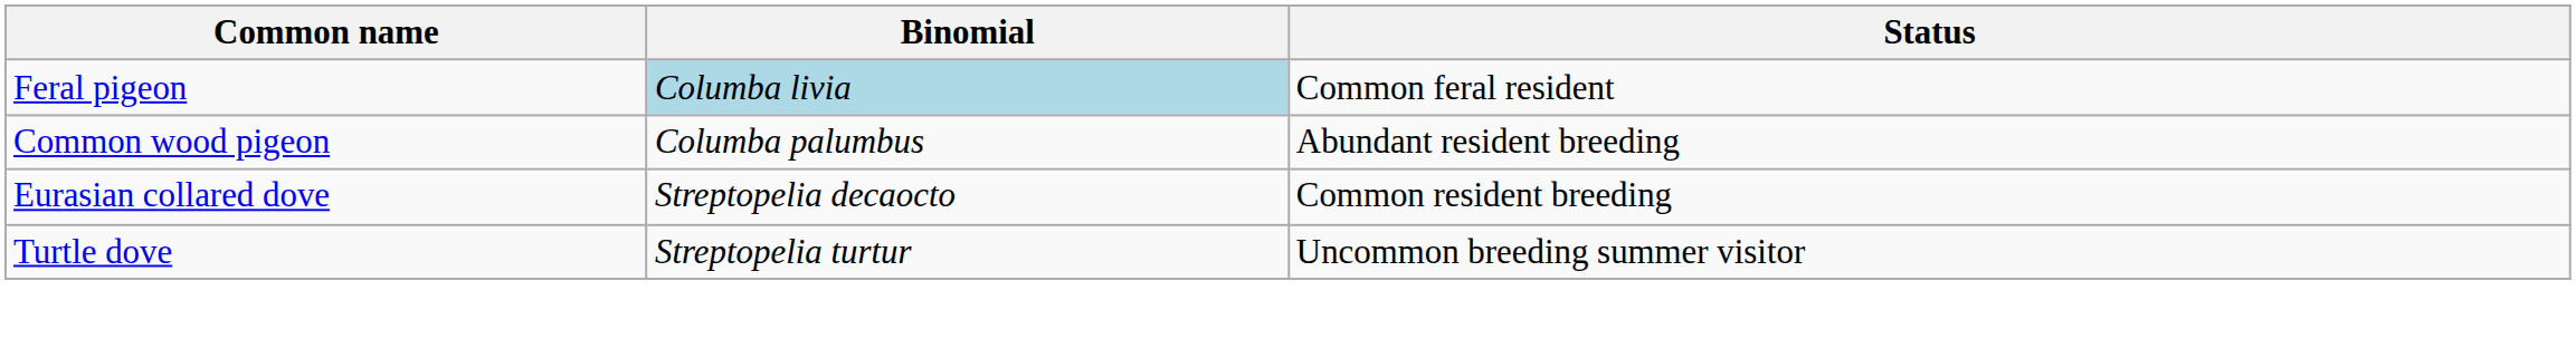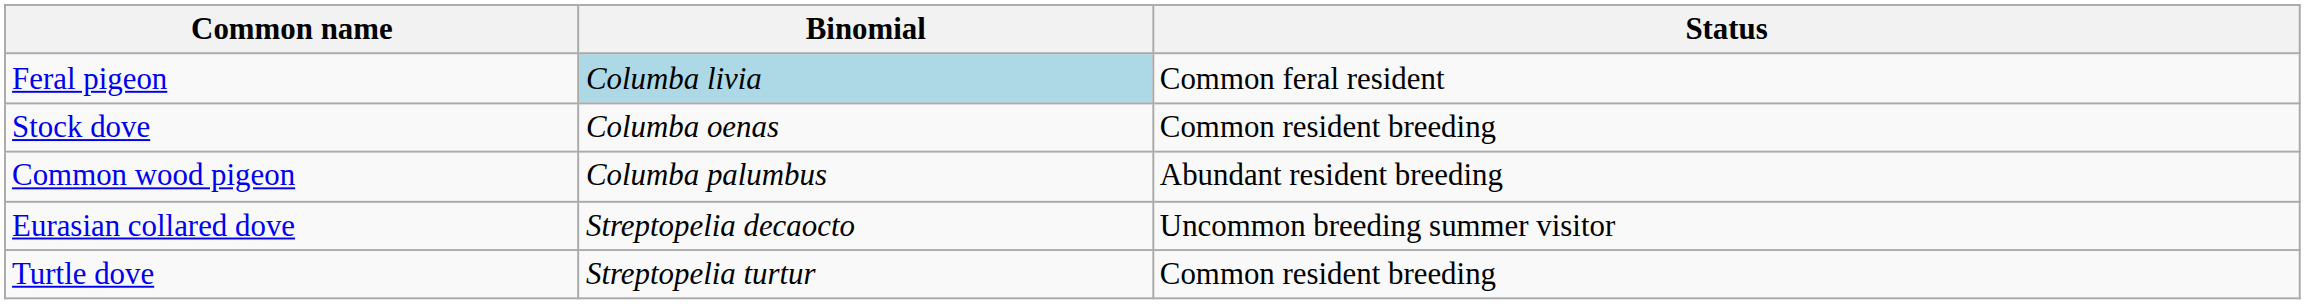 <table width=60% class="wikitable">
 <tr>
 <th width=25%>Common name</th>
 <th width=25%>Binomial</th>
 <th width=50%>Status</th>
 </tr>
 <tr>
 <td><a href='#'>Feral pigeon</a></td>
 <td style="background: lightblue;"><em>Columba livia</em></td>
 <td>Common feral resident</td>
 </tr>
 <tr>
+<td><a href='#'>Stock dove</a></td>
+<td><em>Columba oenas</em></td>
+<td>Common resident breeding</td>
+</tr>
+<tr>
 <td><a href='#'>Common wood pigeon</a></td>
 <td><em>Columba palumbus</em></td>
 <td>Abundant resident breeding</td>
 </tr>
 <tr>
 <td><a href='#'>Eurasian collared dove</a></td>
 <td><em>Streptopelia decaocto</em></td>
-<td>Common resident breeding</td>
+<td>Uncommon breeding summer visitor</td>
 </tr>
 <tr>
 <td><a href='#'>Turtle dove</a></td>
 <td><em>Streptopelia turtur</em></td>
-<td>Uncommon breeding summer visitor</td>
+<td>Common resident breeding</td>
 </tr>
 </table>
